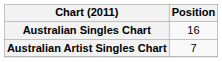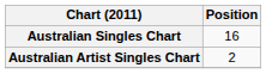 <table class="wikitable sortable plainrowheaders" border="1">
 <tr>
 <th scope="col">Chart (2011)</th>
 <th scope="col">Position</th>
 </tr>
 <tr>
 <th scope="row">Australian Singles Chart</th>
 <td style="text-align:center;">16</td>
 </tr>
 <tr>
 <th scope="row">Australian Artist Singles Chart</th>
-<td style="text-align:center;">7</td>
+<td style="text-align:center;">2</td>
 </tr>
 <tr>
 </tr>
 </table>
